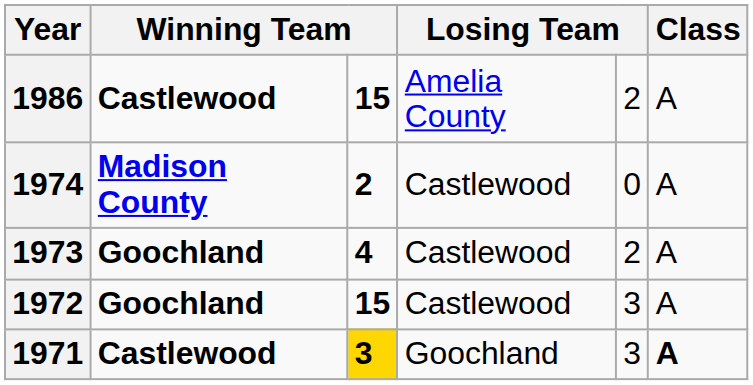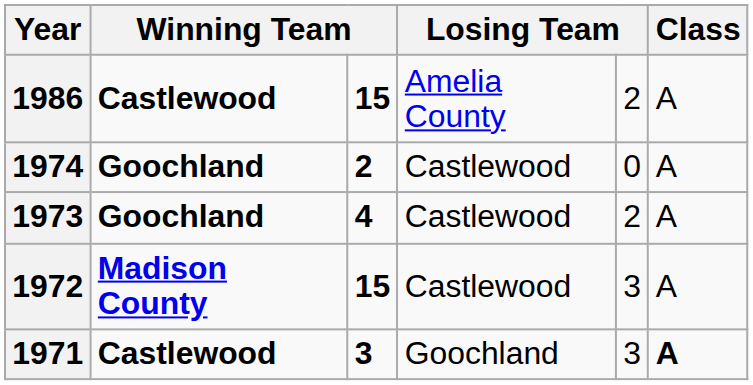 <table class="wikitable" width=60%>
 <tr>
 <th align=center bgcolor="#e5e5e5"><strong>Year</strong></th>
 <th colspan=2 align=center bgcolor="#e5e5e5"><strong>Winning Team</strong></th>
 <th colspan=2 align=center bgcolor="#e5e5e5"><strong>Losing Team</strong></th>
 <th align=center bgcolor="#e5e5e5"><strong>Class</strong></th>
 </tr>
 <tr>
 <th>1986</th>
 <td><strong>Castlewood</strong></td>
 <td><strong>15</strong></td>
 <td><a href='#'>Amelia County</a></td>
 <td>2</td>
 <td>A</td>
 </tr>
 <tr>
 <th>1974</th>
-<td><strong><a href='#'>Madison County</a></strong></td>
+<td><strong>Goochland</strong></td>
 <td><strong>2</strong></td>
 <td>Castlewood</td>
 <td>0</td>
 <td>A</td>
 </tr>
 <tr>
 <th>1973</th>
 <td><strong>Goochland</strong></td>
 <td><strong>4</strong></td>
 <td>Castlewood</td>
 <td>2</td>
 <td>A</td>
 </tr>
 <tr>
 <th>1972</th>
-<td><strong>Goochland</strong></td>
+<td><strong><a href='#'>Madison County</a></strong></td>
 <td><strong>15</strong></td>
 <td>Castlewood</td>
 <td>3</td>
 <td>A</td>
 </tr>
 <tr>
 <th>1971</th>
 <td><strong>Castlewood</strong></td>
-<td style="background: gold;"><strong>3</strong></td>
+<td><strong>3</strong></td>
 <td>Goochland</td>
 <td>3</td>
 <td><strong>A</strong></td>
 </tr>
 </table>
